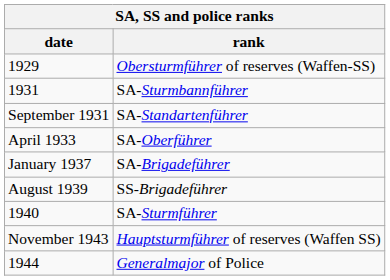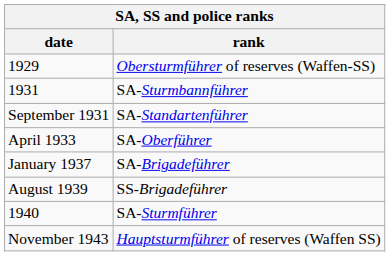 <table class="wikitable float-right">
 <tr>
 <th colspan="2">SA, SS and police ranks</th>
 </tr>
 <tr>
 <th>date</th>
 <th>rank</th>
 </tr>
 <tr>
 <td>1929</td>
 <td><em><a href='#'>Obersturmführer</a></em> of reserves (Waffen-SS)</td>
 </tr>
 <tr>
 <td>1931</td>
 <td>SA-<em><a href='#'>Sturmbannführer</a></em></td>
 </tr>
 <tr>
 <td>September 1931</td>
 <td>SA-<em><a href='#'>Standartenführer</a></em></td>
 </tr>
 <tr>
 <td>April 1933</td>
 <td>SA-<em><a href='#'>Oberführer</a></em></td>
 </tr>
 <tr>
 <td>January 1937</td>
 <td>SA-<em><a href='#'>Brigadeführer</a></em></td>
 </tr>
 <tr>
 <td>August 1939</td>
 <td>SS-<em>Brigadeführer</em></td>
 </tr>
 <tr>
 <td>1940</td>
 <td>SA-<em><a href='#'>Sturmführer</a></em></td>
 </tr>
 <tr>
 <td>November 1943</td>
 <td><em><a href='#'>Hauptsturmführer</a></em> of reserves (Waffen SS)</td>
 </tr>
-<tr>
-<td>1944</td>
-<td><em><a href='#'>Generalmajor</a></em> of Police</td>
-</tr>
 </table>
